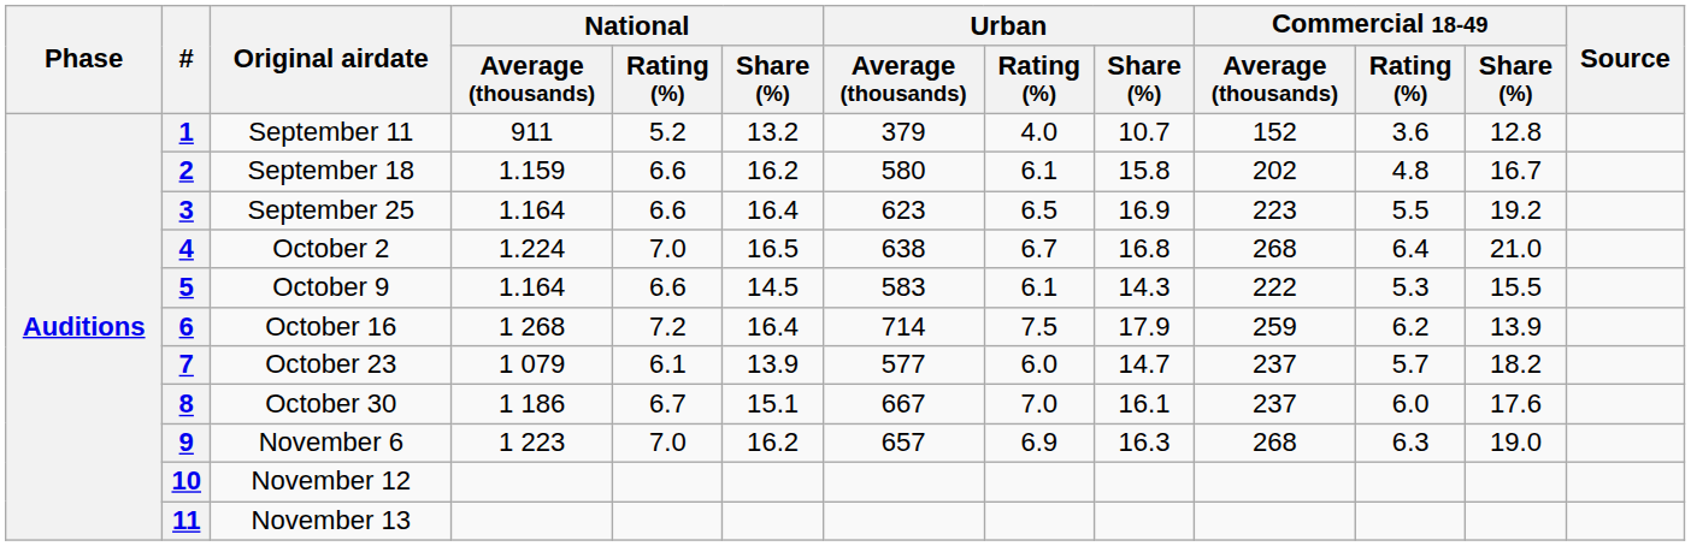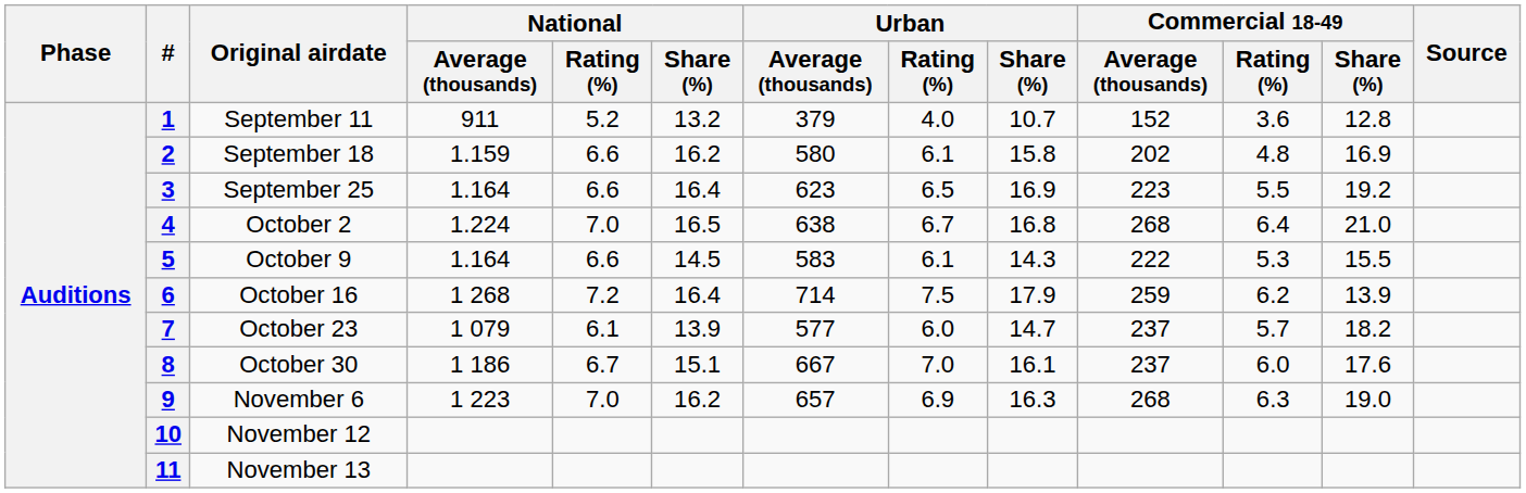 <table class="wikitable" style="text-align:center; line-height:16px; width:80%;">
 <tr>
 <th rowspan="2">Phase</th>
 <th rowspan="2">#</th>
 <th rowspan="2">Original airdate</th>
 <th colspan="3">National</th>
 <th colspan="3">Urban</th>
 <th colspan="3">Commercial <small>18-49</small></th>
 <th rowspan="2">Source</th>
 </tr>
 <tr>
 <th>Average<br><small>(thousands)</small></th>
 <th>Rating<br><small>(%)</small></th>
 <th>Share<br><small>(%)</small></th>
 <th>Average<br><small>(thousands)</small></th>
 <th>Rating<br><small>(%)</small></th>
 <th>Share<br><small>(%)</small></th>
 <th>Average<br><small>(thousands)</small></th>
 <th>Rating<br><small>(%)</small></th>
 <th>Share<br><small>(%)</small></th>
 </tr>
 <tr>
 <th rowspan="11"><a href='#'>Auditions</a></th>
 <th><a href='#'>1</a></th>
 <td>September 11</td>
 <td>911</td>
 <td>5.2</td>
 <td>13.2</td>
 <td>379</td>
 <td>4.0</td>
 <td>10.7</td>
 <td>152</td>
 <td>3.6</td>
 <td>12.8</td>
 <td></td>
 </tr>
 <tr>
 <th><a href='#'>2</a></th>
 <td>September 18</td>
 <td>1.159</td>
 <td>6.6</td>
 <td>16.2</td>
 <td>580</td>
 <td>6.1</td>
 <td>15.8</td>
 <td>202</td>
 <td>4.8</td>
-<td>16.7</td>
+<td>16.9</td>
 <td></td>
 </tr>
 <tr>
 <th><a href='#'>3</a></th>
 <td>September 25</td>
 <td>1.164</td>
 <td>6.6</td>
 <td>16.4</td>
 <td>623</td>
 <td>6.5</td>
 <td>16.9</td>
 <td>223</td>
 <td>5.5</td>
 <td>19.2</td>
 <td></td>
 </tr>
 <tr>
 <th><a href='#'>4</a></th>
 <td>October 2</td>
 <td>1.224</td>
 <td>7.0</td>
 <td>16.5</td>
 <td>638</td>
 <td>6.7</td>
 <td>16.8</td>
 <td>268</td>
 <td>6.4</td>
 <td>21.0</td>
 <td></td>
 </tr>
 <tr>
 <th><a href='#'>5</a></th>
 <td>October 9</td>
 <td>1.164</td>
 <td>6.6</td>
 <td>14.5</td>
 <td>583</td>
 <td>6.1</td>
 <td>14.3</td>
 <td>222</td>
 <td>5.3</td>
 <td>15.5</td>
 <td></td>
 </tr>
 <tr>
 <th><a href='#'>6</a></th>
 <td>October 16</td>
 <td>1 268</td>
 <td>7.2</td>
 <td>16.4</td>
 <td>714</td>
 <td>7.5</td>
 <td>17.9</td>
 <td>259</td>
 <td>6.2</td>
 <td>13.9</td>
 <td></td>
 </tr>
 <tr>
 <th><a href='#'>7</a></th>
 <td>October 23</td>
 <td>1 079</td>
 <td>6.1</td>
 <td>13.9</td>
 <td>577</td>
 <td>6.0</td>
 <td>14.7</td>
 <td>237</td>
 <td>5.7</td>
 <td>18.2</td>
 <td></td>
 </tr>
 <tr>
 <th><a href='#'>8</a></th>
 <td>October 30</td>
 <td>1 186</td>
 <td>6.7</td>
 <td>15.1</td>
 <td>667</td>
 <td>7.0</td>
 <td>16.1</td>
 <td>237</td>
 <td>6.0</td>
 <td>17.6</td>
 <td></td>
 </tr>
 <tr>
 <th><a href='#'>9</a></th>
 <td>November 6</td>
 <td>1 223</td>
 <td>7.0</td>
 <td>16.2</td>
 <td>657</td>
 <td>6.9</td>
 <td>16.3</td>
 <td>268</td>
 <td>6.3</td>
 <td>19.0</td>
 <td></td>
 </tr>
 <tr>
 <th><a href='#'>10</a></th>
 <td>November 12</td>
 <td></td>
 <td></td>
 <td></td>
 <td></td>
 <td></td>
 <td></td>
 <td></td>
 <td></td>
 <td></td>
 <td></td>
 </tr>
 <tr>
 <th><a href='#'>11</a></th>
 <td>November 13</td>
 <td></td>
 <td></td>
 <td></td>
 <td></td>
 <td></td>
 <td></td>
 <td></td>
 <td></td>
 <td></td>
 <td></td>
 </tr>
 </table>
